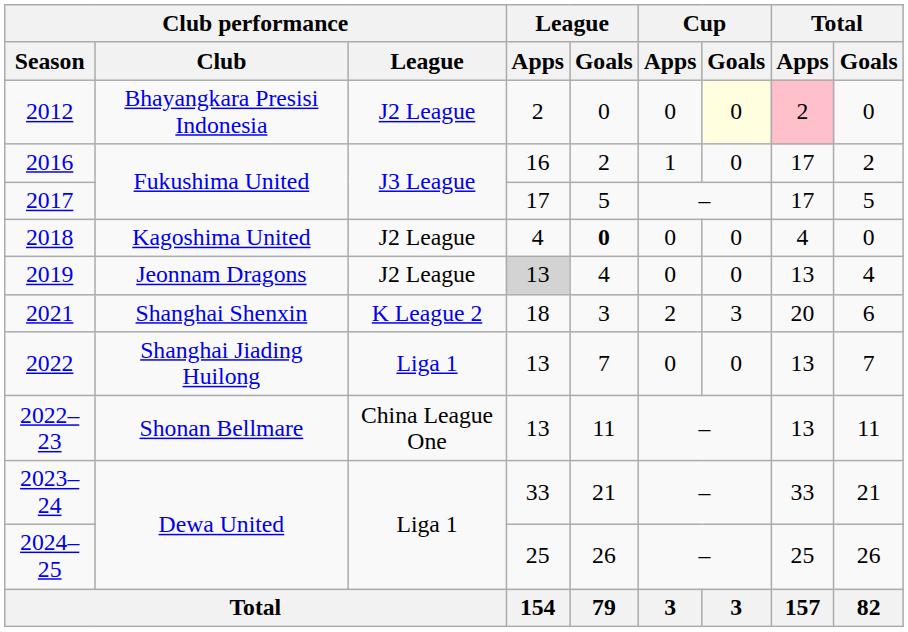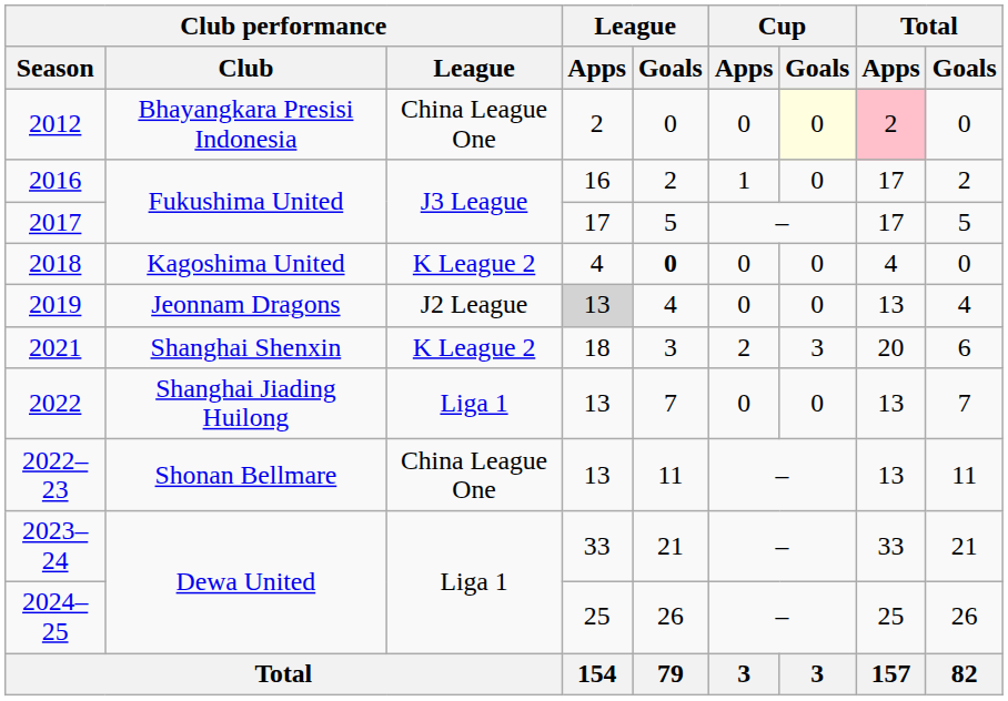 <table class="wikitable" style="text-align:center;">
 <tr>
 <th colspan=3>Club performance</th>
 <th colspan=2>League</th>
 <th colspan=2>Cup</th>
 <th colspan=2>Total</th>
 </tr>
 <tr>
 <th>Season</th>
 <th>Club</th>
 <th>League</th>
 <th>Apps</th>
 <th>Goals</th>
 <th>Apps</th>
 <th>Goals</th>
 <th>Apps</th>
 <th>Goals</th>
 </tr>
 <tr>
 <td><a href='#'>2012</a></td>
 <td><a href='#'>Bhayangkara Presisi Indonesia</a></td>
-<td><a href='#'>J2 League</a></td>
+<td>China League One</td>
 <td>2</td>
 <td>0</td>
 <td>0</td>
 <td style="background: lightyellow;">0</td>
 <td style="background: pink;">2</td>
 <td>0</td>
 </tr>
 <tr>
 <td><a href='#'>2016</a></td>
 <td rowspan="2"><a href='#'>Fukushima United</a></td>
 <td rowspan="2"><a href='#'>J3 League</a></td>
 <td>16</td>
 <td>2</td>
 <td>1</td>
 <td>0</td>
 <td>17</td>
 <td>2</td>
 </tr>
 <tr>
 <td><a href='#'>2017</a></td>
 <td>17</td>
 <td>5</td>
 <td colspan="2">–</td>
 <td>17</td>
 <td>5</td>
 </tr>
 <tr>
 <td><a href='#'>2018</a></td>
 <td><a href='#'>Kagoshima United</a></td>
-<td>J2 League</td>
+<td><a href='#'>K League 2</a></td>
 <td>4</td>
 <td><strong>0</strong></td>
 <td>0</td>
 <td>0</td>
 <td>4</td>
 <td>0</td>
 </tr>
 <tr>
 <td><a href='#'>2019</a></td>
 <td><a href='#'>Jeonnam Dragons</a></td>
 <td>J2 League</td>
 <td style="background: lightgrey;">13</td>
 <td>4</td>
 <td>0</td>
 <td>0</td>
 <td>13</td>
 <td>4</td>
 </tr>
 <tr>
 <td><a href='#'>2021</a></td>
 <td><a href='#'>Shanghai Shenxin</a></td>
 <td><a href='#'>K League 2</a></td>
 <td>18</td>
 <td>3</td>
 <td>2</td>
 <td>3</td>
 <td>20</td>
 <td>6</td>
 </tr>
 <tr>
 <td><a href='#'>2022</a></td>
 <td><a href='#'>Shanghai Jiading Huilong</a></td>
 <td><a href='#'>Liga 1</a></td>
 <td>13</td>
 <td>7</td>
 <td>0</td>
 <td>0</td>
 <td>13</td>
 <td>7</td>
 </tr>
 <tr>
 <td><a href='#'>2022–23</a></td>
 <td><a href='#'>Shonan Bellmare</a></td>
 <td>China League One</td>
 <td>13</td>
 <td>11</td>
 <td colspan="2">–</td>
 <td>13</td>
 <td>11</td>
 </tr>
 <tr>
 <td><a href='#'>2023–24</a></td>
 <td rowspan="2"><a href='#'>Dewa United</a></td>
 <td rowspan="2">Liga 1</td>
 <td>33</td>
 <td>21</td>
 <td colspan="2">–</td>
 <td>33</td>
 <td>21</td>
 </tr>
 <tr>
 <td><a href='#'>2024–25</a></td>
 <td>25</td>
 <td>26</td>
 <td colspan="2">–</td>
 <td>25</td>
 <td>26</td>
 </tr>
 <tr>
 <th colspan=3>Total</th>
 <th>154</th>
 <th>79</th>
 <th>3</th>
 <th>3</th>
 <th>157</th>
 <th>82</th>
 </tr>
 </table>
